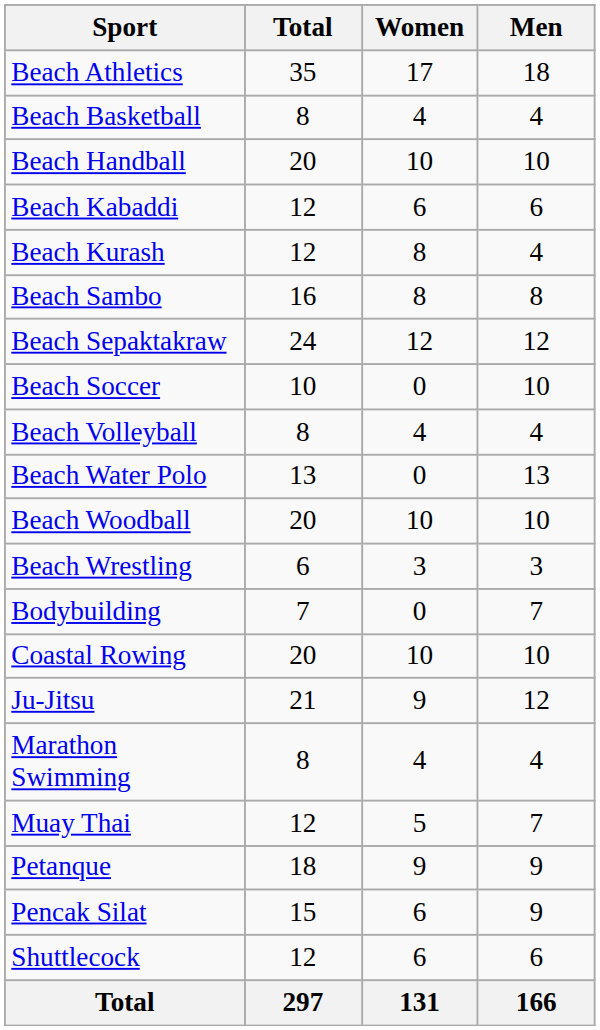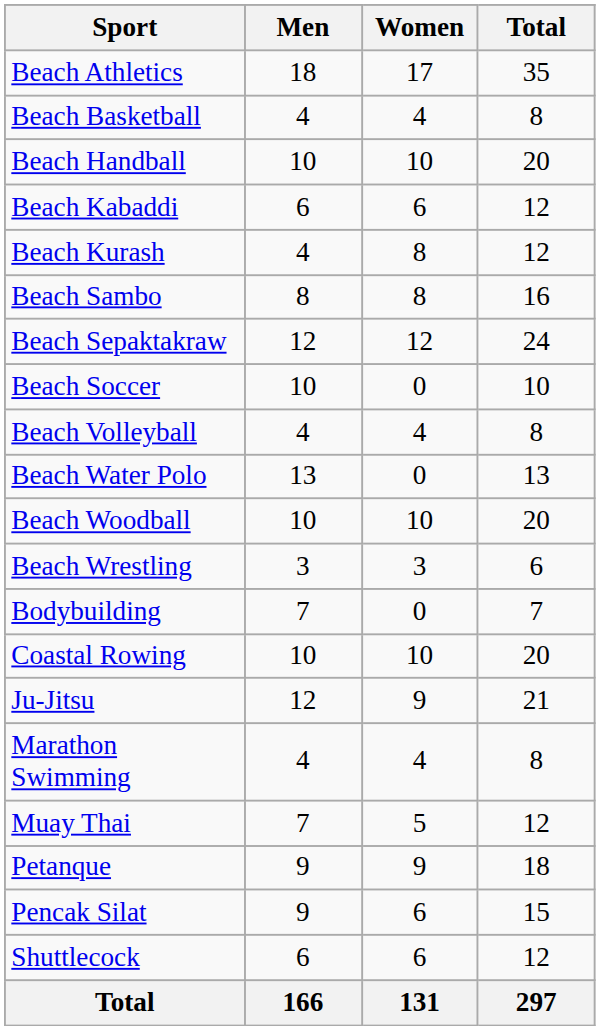 <table class="wikitable sortable" style="font-size:90%; text-align:center;">
 <tr>
 <th width=120>Sport</th>
+<th width=55>Men</th>
+<th width=55>Women</th>
 <th width=55>Total</th>
-<th width=55>Women</th>
-<th width=55>Men</th>
 </tr>
 <tr>
 <td align=left><a href='#'>Beach Athletics</a></td>
+<td>18</td>
+<td>17</td>
 <td>35</td>
-<td>17</td>
-<td>18</td>
 </tr>
 <tr>
 <td align=left><a href='#'>Beach Basketball</a></td>
-<td>8</td>
 <td>4</td>
 <td>4</td>
+<td>8</td>
 </tr>
 <tr>
 <td align=left><a href='#'>Beach Handball</a></td>
-<td>20</td>
 <td>10</td>
 <td>10</td>
+<td>20</td>
 </tr>
 <tr>
 <td align=left><a href='#'>Beach Kabaddi</a></td>
-<td>12</td>
 <td>6</td>
 <td>6</td>
+<td>12</td>
 </tr>
 <tr>
 <td align=left><a href='#'>Beach Kurash</a></td>
+<td>4</td>
+<td>8</td>
 <td>12</td>
-<td>8</td>
-<td>4</td>
 </tr>
 <tr>
 <td align=left><a href='#'>Beach Sambo</a></td>
-<td>16</td>
 <td>8</td>
 <td>8</td>
+<td>16</td>
 </tr>
 <tr>
 <td align=left><a href='#'>Beach Sepaktakraw</a></td>
-<td>24</td>
 <td>12</td>
 <td>12</td>
+<td>24</td>
 </tr>
 <tr>
 <td align=left><a href='#'>Beach Soccer</a></td>
 <td>10</td>
 <td>0</td>
 <td>10</td>
 </tr>
 <tr>
 <td align=left><a href='#'>Beach Volleyball</a></td>
-<td>8</td>
 <td>4</td>
 <td>4</td>
+<td>8</td>
 </tr>
 <tr>
 <td align=left><a href='#'>Beach Water Polo</a></td>
 <td>13</td>
 <td>0</td>
 <td>13</td>
 </tr>
 <tr>
 <td align=left><a href='#'>Beach Woodball</a></td>
-<td>20</td>
 <td>10</td>
 <td>10</td>
+<td>20</td>
 </tr>
 <tr>
 <td align=left><a href='#'>Beach Wrestling</a></td>
-<td>6</td>
 <td>3</td>
 <td>3</td>
+<td>6</td>
 </tr>
 <tr>
 <td align=left><a href='#'>Bodybuilding</a></td>
 <td>7</td>
 <td>0</td>
 <td>7</td>
 </tr>
 <tr>
 <td align=left><a href='#'>Coastal Rowing</a></td>
-<td>20</td>
 <td>10</td>
 <td>10</td>
+<td>20</td>
 </tr>
 <tr>
 <td align=left><a href='#'>Ju-Jitsu</a></td>
+<td>12</td>
+<td>9</td>
 <td>21</td>
-<td>9</td>
+</tr>
+<tr>
+<td align=left><a href='#'>Marathon Swimming</a></td>
+<td>4</td>
+<td>4</td>
+<td>8</td>
+</tr>
+<tr>
+<td align=left><a href='#'>Muay Thai</a></td>
+<td>7</td>
+<td>5</td>
 <td>12</td>
 </tr>
 <tr>
-<td align=left><a href='#'>Marathon Swimming</a></td>
-<td>8</td>
-<td>4</td>
-<td>4</td>
-</tr>
-<tr>
-<td align=left><a href='#'>Muay Thai</a></td>
-<td>12</td>
-<td>5</td>
-<td>7</td>
-</tr>
-<tr>
 <td align=left><a href='#'>Petanque</a></td>
-<td>18</td>
 <td>9</td>
 <td>9</td>
+<td>18</td>
 </tr>
 <tr>
 <td align=left><a href='#'>Pencak Silat</a></td>
+<td>9</td>
+<td>6</td>
 <td>15</td>
-<td>6</td>
-<td>9</td>
 </tr>
 <tr>
 <td align=left><a href='#'>Shuttlecock</a></td>
-<td>12</td>
 <td>6</td>
 <td>6</td>
+<td>12</td>
 </tr>
 <tr class="sortbottom">
 <th>Total</th>
+<th>166</th>
+<th>131</th>
 <th>297</th>
-<th>131</th>
-<th>166</th>
 </tr>
 </table>
